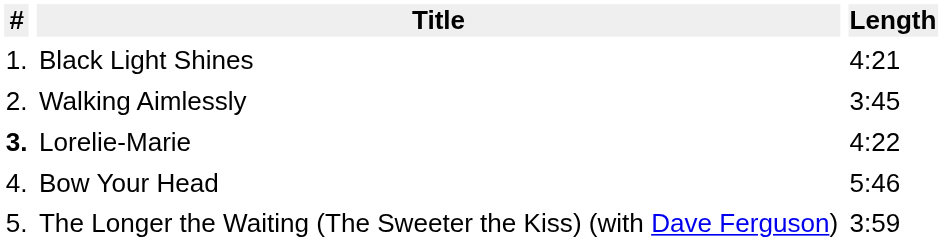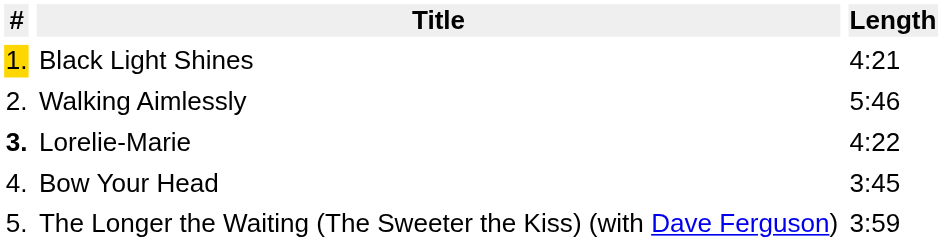 <table BORDER="0" CELLSPACING="5">
 <tr>
 <th STYLE="background:#efefef;"><strong>#</strong></th>
 <th STYLE="background:#efefef;"><strong>Title</strong></th>
 <th STYLE="background:#efefef;"><strong>Length</strong></th>
 </tr>
 <tr --->
-<td>1.</td>
+<td style="background: gold;">1.</td>
 <td>Black Light Shines</td>
 <td>4:21</td>
 <td></td>
 </tr>
 <tr --->
 <td>2.</td>
 <td>Walking Aimlessly</td>
-<td>3:45</td>
+<td>5:46</td>
 <td></td>
 </tr>
 <tr --->
 <td><strong>3.</strong></td>
 <td>Lorelie-Marie</td>
 <td>4:22</td>
 <td></td>
 </tr>
 <tr --->
 <td>4.</td>
 <td>Bow Your Head</td>
-<td>5:46</td>
+<td>3:45</td>
 <td></td>
 </tr>
 <tr --->
 <td>5.</td>
 <td>The Longer the Waiting (The Sweeter the Kiss) (with <a href='#'>Dave Ferguson</a>)</td>
 <td>3:59</td>
 <td></td>
 </tr>
 </table>
